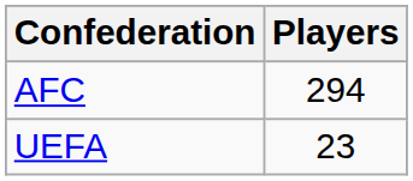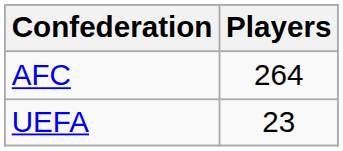 <table class="wikitable sortable">
 <tr>
 <th>Confederation</th>
 <th>Players</th>
 </tr>
 <tr>
 <td><a href='#'>AFC</a></td>
-<td align=center>294</td>
+<td align=center>264</td>
 </tr>
 <tr>
 <td><a href='#'>UEFA</a></td>
 <td align=center>23</td>
 </tr>
 </table>
